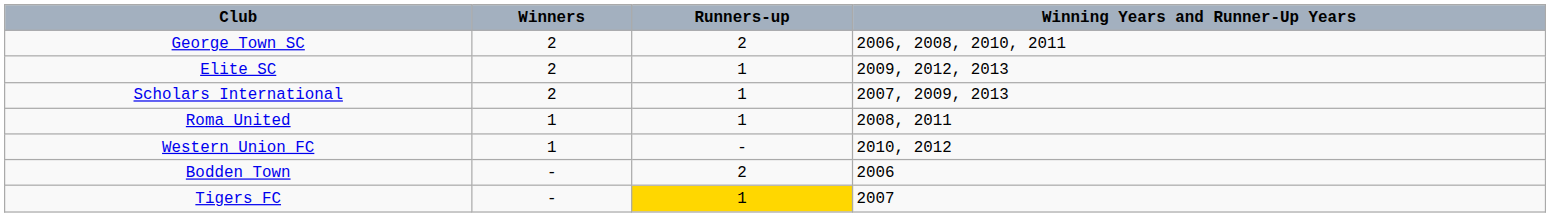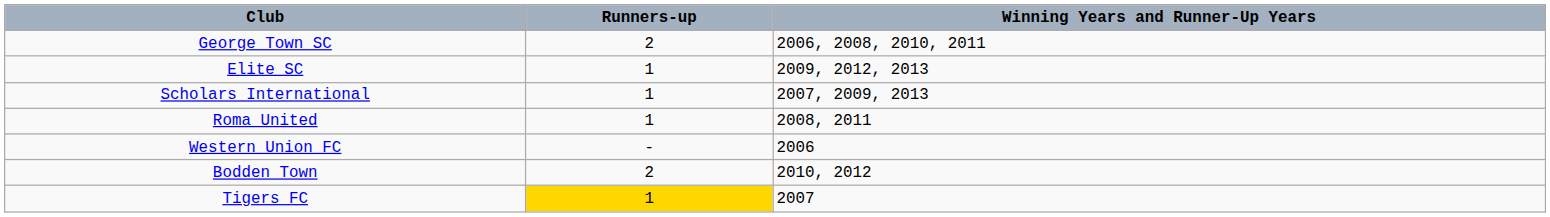 <table class="wikitable" width=100% style="text-align: center">
 <tr bgcolor=#a3b0bf>
 <td><strong>Club</strong></td>
-<td><strong>Winners</strong></td>
 <td><strong>Runners-up</strong></td>
 <td><strong>Winning Years and <span>Runner-Up Years</span></strong></td>
 </tr>
 <tr>
 <td><a href='#'>George Town SC</a></td>
-<td>2</td>
 <td><span>2</span></td>
 <td align=left><span>2006</span>, <span>2008</span>, 2010, 2011</td>
 </tr>
 <tr>
 <td><a href='#'>Elite SC</a></td>
-<td>2</td>
 <td><span>1</span></td>
 <td align=left>2009, 2012, <span>2013</span></td>
 </tr>
 <tr>
 <td><a href='#'>Scholars International</a></td>
-<td>2</td>
 <td><span>1</span></td>
 <td align=left>2007, <span>2009</span>, 2013</td>
 </tr>
 <tr>
 <td><a href='#'>Roma United</a></td>
-<td>1</td>
 <td><span>1</span></td>
 <td align=left>2008,<span> 2011</span></td>
 </tr>
 <tr>
 <td><a href='#'>Western Union FC</a></td>
-<td>1</td>
 <td><span>-</span></td>
+<td align=left>2006</td>
+</tr>
+<tr>
+<td><a href='#'>Bodden Town</a></td>
+<td><span>2</span></td>
 <td align=left><span>2010, 2012</span></td>
 </tr>
 <tr>
-<td><a href='#'>Bodden Town</a></td>
-<td>-</td>
-<td><span>2</span></td>
-<td align=left>2006</td>
-</tr>
-<tr>
 <td><a href='#'>Tigers FC</a></td>
-<td>-</td>
 <td style="background: gold;"><span>1</span></td>
 <td align=left><span>2007</span></td>
 </tr>
 </table>
